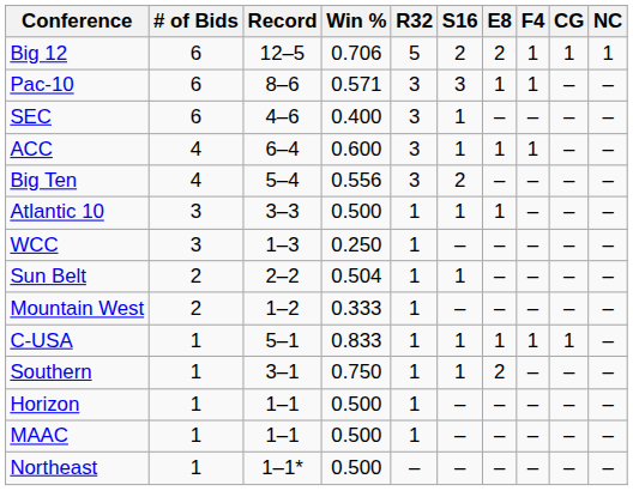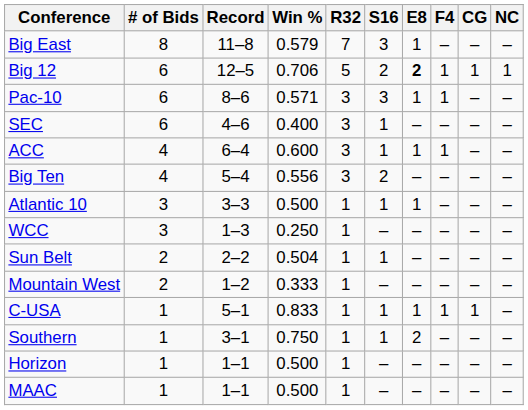 <table class="wikitable sortable">
 <tr>
 <th>Conference</th>
 <th># of Bids</th>
 <th>Record</th>
 <th>Win %</th>
 <th>R32</th>
 <th>S16</th>
 <th>E8</th>
 <th>F4</th>
 <th>CG</th>
 <th>NC</th>
 </tr>
 <tr style="text-align:center;">
+<td align="left"><a href='#'>Big East</a></td>
+<td>8</td>
+<td>11–8</td>
+<td>0.579</td>
+<td>7</td>
+<td>3</td>
+<td>1</td>
+<td>–</td>
+<td>–</td>
+<td>–</td>
+</tr>
+<tr style="text-align:center;">
 <td align="left"><a href='#'>Big 12</a></td>
 <td>6</td>
 <td>12–5</td>
 <td>0.706</td>
 <td>5</td>
 <td>2</td>
-<td>2</td>
+<td><strong>2</strong></td>
 <td>1</td>
 <td>1</td>
 <td>1</td>
 </tr>
 <tr style="text-align:center;">
 <td align="left"><a href='#'>Pac-10</a></td>
 <td>6</td>
 <td>8–6</td>
 <td>0.571</td>
 <td>3</td>
 <td>3</td>
 <td>1</td>
 <td>1</td>
 <td>–</td>
 <td>–</td>
 </tr>
 <tr style="text-align:center;">
 <td align="left"><a href='#'>SEC</a></td>
 <td>6</td>
 <td>4–6</td>
 <td>0.400</td>
 <td>3</td>
 <td>1</td>
 <td>–</td>
 <td>–</td>
 <td>–</td>
 <td>–</td>
 </tr>
 <tr style="text-align:center;">
 <td align="left"><a href='#'>ACC</a></td>
 <td>4</td>
 <td>6–4</td>
 <td>0.600</td>
 <td>3</td>
 <td>1</td>
 <td>1</td>
 <td>1</td>
 <td>–</td>
 <td>–</td>
 </tr>
 <tr style="text-align:center;">
 <td align="left"><a href='#'>Big Ten</a></td>
 <td>4</td>
 <td>5–4</td>
 <td>0.556</td>
 <td>3</td>
 <td>2</td>
 <td>–</td>
 <td>–</td>
 <td>–</td>
 <td>–</td>
 </tr>
 <tr style="text-align:center;">
 <td align="left"><a href='#'>Atlantic 10</a></td>
 <td>3</td>
 <td>3–3</td>
 <td>0.500</td>
 <td>1</td>
 <td>1</td>
 <td>1</td>
 <td>–</td>
 <td>–</td>
 <td>–</td>
 </tr>
 <tr style="text-align:center;">
 <td align="left"><a href='#'>WCC</a></td>
 <td>3</td>
 <td>1–3</td>
 <td>0.250</td>
 <td>1</td>
 <td>–</td>
 <td>–</td>
 <td>–</td>
 <td>–</td>
 <td>–</td>
 </tr>
 <tr style="text-align:center;">
 <td align="left"><a href='#'>Sun Belt</a></td>
 <td>2</td>
 <td>2–2</td>
 <td>0.504</td>
 <td>1</td>
 <td>1</td>
 <td>–</td>
 <td>–</td>
 <td>–</td>
 <td>–</td>
 </tr>
 <tr style="text-align:center;">
 <td align="left"><a href='#'>Mountain West</a></td>
 <td>2</td>
 <td>1–2</td>
 <td>0.333</td>
 <td>1</td>
 <td>–</td>
 <td>–</td>
 <td>–</td>
 <td>–</td>
 <td>–</td>
 </tr>
 <tr style="text-align:center;">
 <td align="left"><a href='#'>C-USA</a></td>
 <td>1</td>
 <td>5–1</td>
 <td>0.833</td>
 <td>1</td>
 <td>1</td>
 <td>1</td>
 <td>1</td>
 <td>1</td>
 <td>–</td>
 </tr>
 <tr style="text-align:center;">
 <td align="left"><a href='#'>Southern</a></td>
 <td>1</td>
 <td>3–1</td>
 <td>0.750</td>
 <td>1</td>
 <td>1</td>
 <td>2</td>
 <td>–</td>
 <td>–</td>
 <td>–</td>
 </tr>
 <tr style="text-align:center;">
 <td align="left"><a href='#'>Horizon</a></td>
 <td>1</td>
 <td>1–1</td>
 <td>0.500</td>
 <td>1</td>
 <td>–</td>
 <td>–</td>
 <td>–</td>
 <td>–</td>
 <td>–</td>
 </tr>
 <tr style="text-align:center;">
 <td align="left"><a href='#'>MAAC</a></td>
 <td>1</td>
 <td>1–1</td>
 <td>0.500</td>
 <td>1</td>
 <td>–</td>
 <td>–</td>
 <td>–</td>
 <td>–</td>
 <td>–</td>
 </tr>
-<tr style="text-align:center;">
-<td align="left"><a href='#'>Northeast</a></td>
-<td>1</td>
-<td>1–1*</td>
-<td>0.500</td>
-<td>–</td>
-<td>–</td>
-<td>–</td>
-<td>–</td>
-<td>–</td>
-<td>–</td>
-</tr>
 </table>
